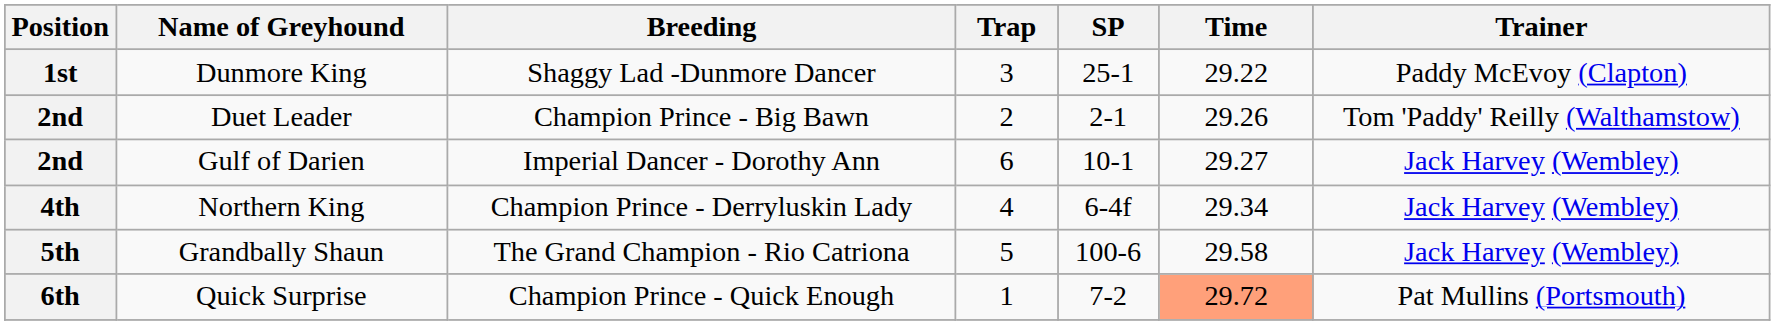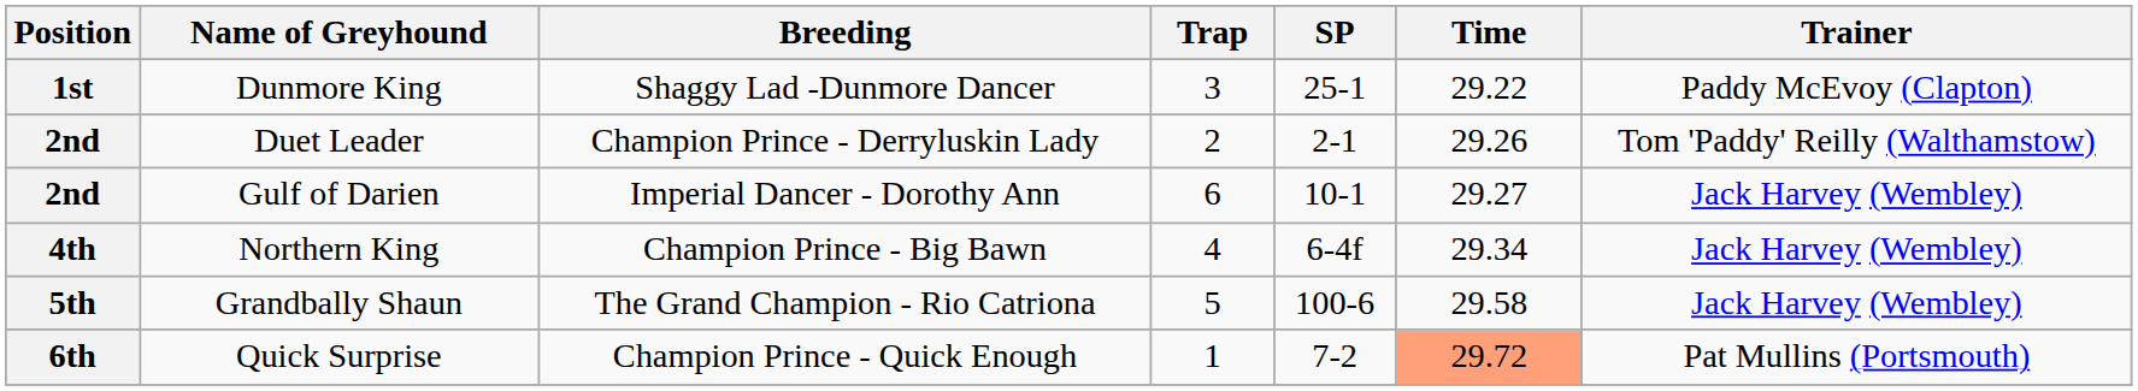 <table class="wikitable" style="text-align: center">
 <tr>
 <th width=50>Position</th>
 <th width=180>Name of Greyhound</th>
 <th width=280>Breeding</th>
 <th width=50>Trap</th>
 <th width=50>SP</th>
 <th width=80>Time</th>
 <th width=250>Trainer</th>
 </tr>
 <tr>
 <th>1st</th>
 <td>Dunmore King</td>
 <td>Shaggy Lad -Dunmore Dancer</td>
 <td>3</td>
 <td>25-1</td>
 <td>29.22</td>
 <td>Paddy McEvoy <a href='#'>(Clapton)</a></td>
 </tr>
 <tr>
 <th>2nd</th>
 <td>Duet Leader</td>
-<td>Champion Prince - Big Bawn</td>
+<td>Champion Prince - Derryluskin Lady</td>
 <td>2</td>
 <td>2-1</td>
 <td>29.26</td>
 <td>Tom 'Paddy' Reilly <a href='#'>(Walthamstow)</a></td>
 </tr>
 <tr>
 <th>2nd</th>
 <td>Gulf of Darien</td>
 <td>Imperial Dancer - Dorothy Ann</td>
 <td>6</td>
 <td>10-1</td>
 <td>29.27</td>
 <td><a href='#'>Jack Harvey</a> <a href='#'>(Wembley)</a></td>
 </tr>
 <tr>
 <th>4th</th>
 <td>Northern King</td>
-<td>Champion Prince - Derryluskin Lady</td>
+<td>Champion Prince - Big Bawn</td>
 <td>4</td>
 <td>6-4f</td>
 <td>29.34</td>
 <td><a href='#'>Jack Harvey</a> <a href='#'>(Wembley)</a></td>
 </tr>
 <tr>
 <th>5th</th>
 <td>Grandbally Shaun</td>
 <td>The Grand Champion - Rio Catriona</td>
 <td>5</td>
 <td>100-6</td>
 <td>29.58</td>
 <td><a href='#'>Jack Harvey</a> <a href='#'>(Wembley)</a></td>
 </tr>
 <tr>
 <th>6th</th>
 <td>Quick Surprise</td>
 <td>Champion Prince - Quick Enough</td>
 <td>1</td>
 <td>7-2</td>
 <td style="background: lightsalmon;">29.72</td>
 <td>Pat Mullins <a href='#'>(Portsmouth)</a></td>
 </tr>
 </table>
